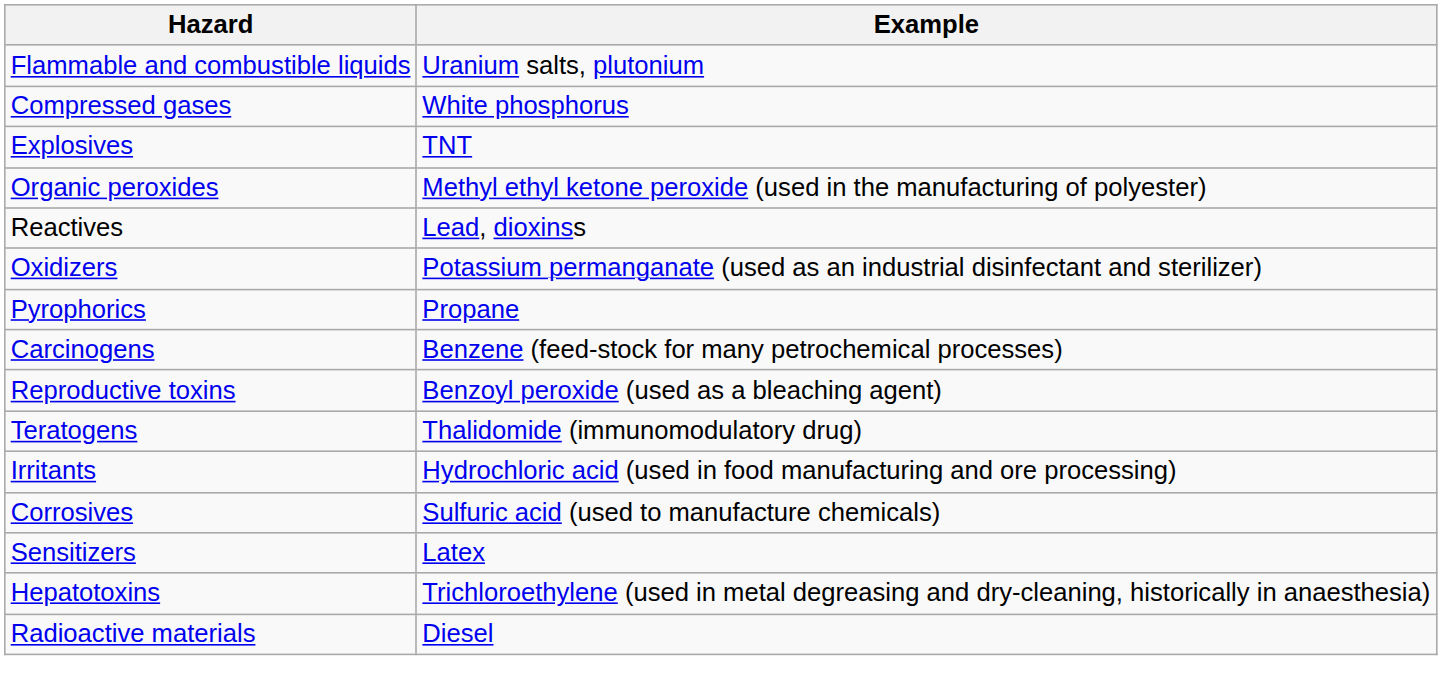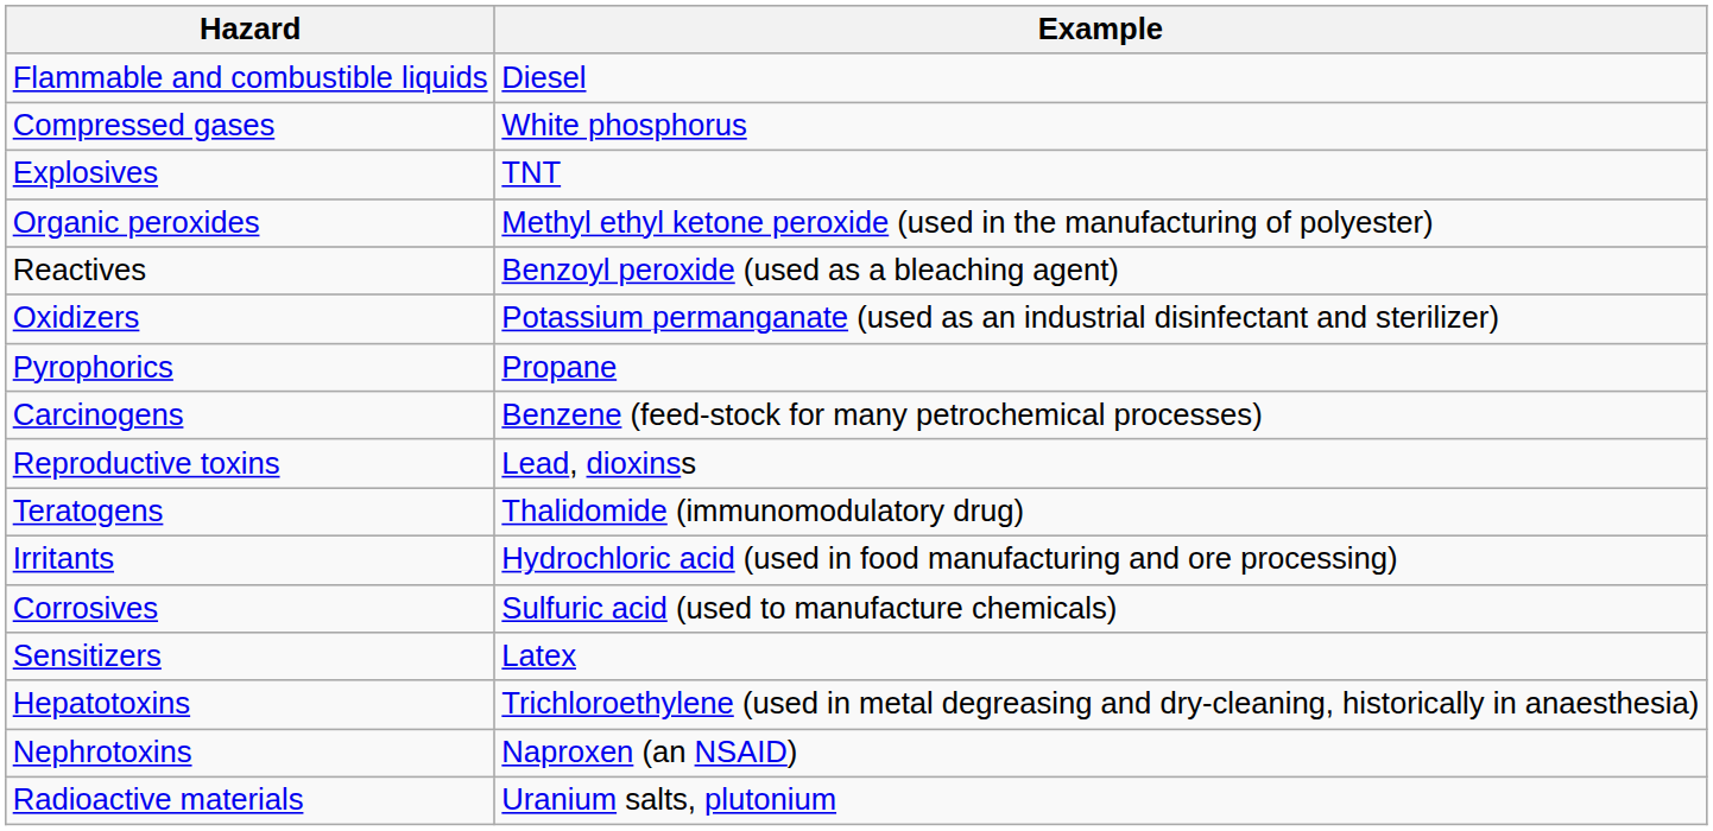 <table class="wikitable">
 <tr>
 <th>Hazard</th>
 <th>Example</th>
 </tr>
 <tr>
 <td><a href='#'>Flammable and combustible liquids</a></td>
-<td><a href='#'>Uranium</a> salts, <a href='#'>plutonium</a></td>
+<td><a href='#'>Diesel</a></td>
 </tr>
 <tr>
 <td><a href='#'>Compressed gases</a></td>
 <td><a href='#'>White phosphorus</a></td>
 </tr>
 <tr>
 <td><a href='#'>Explosives</a></td>
 <td><a href='#'>TNT</a></td>
 </tr>
 <tr>
 <td><a href='#'>Organic peroxides</a></td>
 <td><a href='#'>Methyl ethyl ketone peroxide</a> (used in the manufacturing of polyester)</td>
 </tr>
 <tr>
 <td>Reactives</td>
-<td><a href='#'>Lead</a>, <a href='#'>dioxins</a>s</td>
+<td><a href='#'>Benzoyl peroxide</a> (used as a bleaching agent)</td>
 </tr>
 <tr>
 <td><a href='#'>Oxidizers</a></td>
 <td><a href='#'>Potassium permanganate</a> (used as an industrial disinfectant and sterilizer)</td>
 </tr>
 <tr>
 <td><a href='#'>Pyrophorics</a></td>
 <td><a href='#'>Propane</a></td>
 </tr>
 <tr>
 <td><a href='#'>Carcinogens</a></td>
 <td><a href='#'>Benzene</a> (feed-stock for many petrochemical processes)</td>
 </tr>
 <tr>
 <td><a href='#'>Reproductive toxins</a></td>
-<td><a href='#'>Benzoyl peroxide</a> (used as a bleaching agent)</td>
+<td><a href='#'>Lead</a>, <a href='#'>dioxins</a>s</td>
 </tr>
 <tr>
 <td><a href='#'>Teratogens</a></td>
 <td><a href='#'>Thalidomide</a> (immunomodulatory drug)</td>
 </tr>
 <tr>
 <td><a href='#'>Irritants</a></td>
 <td><a href='#'>Hydrochloric acid</a> (used in food manufacturing and ore processing)</td>
 </tr>
 <tr>
 <td><a href='#'>Corrosives</a></td>
 <td><a href='#'>Sulfuric acid</a> (used to manufacture chemicals)</td>
 </tr>
 <tr>
 <td><a href='#'>Sensitizers</a></td>
 <td><a href='#'>Latex</a></td>
 </tr>
 <tr>
 <td><a href='#'>Hepatotoxins</a></td>
 <td><a href='#'>Trichloroethylene</a> (used in metal degreasing and dry-cleaning, historically in anaesthesia)</td>
 </tr>
 <tr>
+<td><a href='#'>Nephrotoxins</a></td>
+<td><a href='#'>Naproxen</a> (an <a href='#'>NSAID</a>)</td>
+</tr>
+<tr>
 <td><a href='#'>Radioactive materials</a></td>
-<td><a href='#'>Diesel</a></td>
+<td><a href='#'>Uranium</a> salts, <a href='#'>plutonium</a></td>
 </tr>
 </table>
